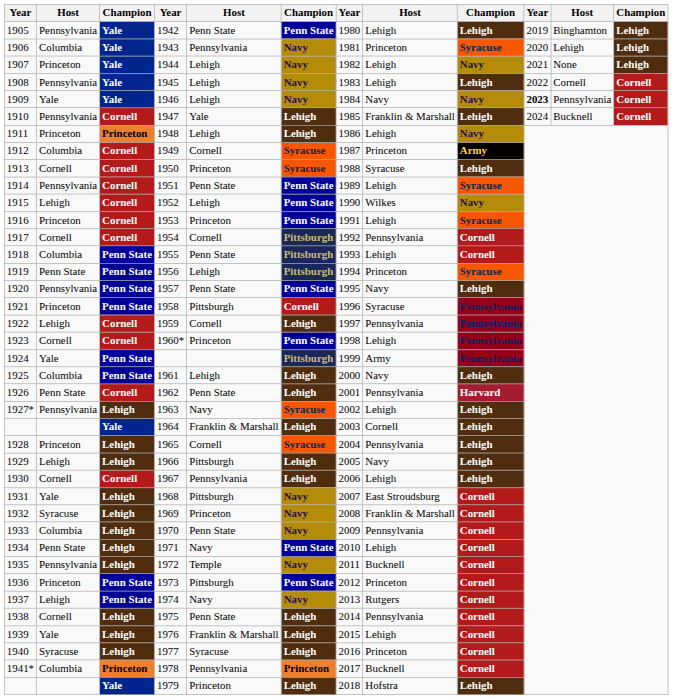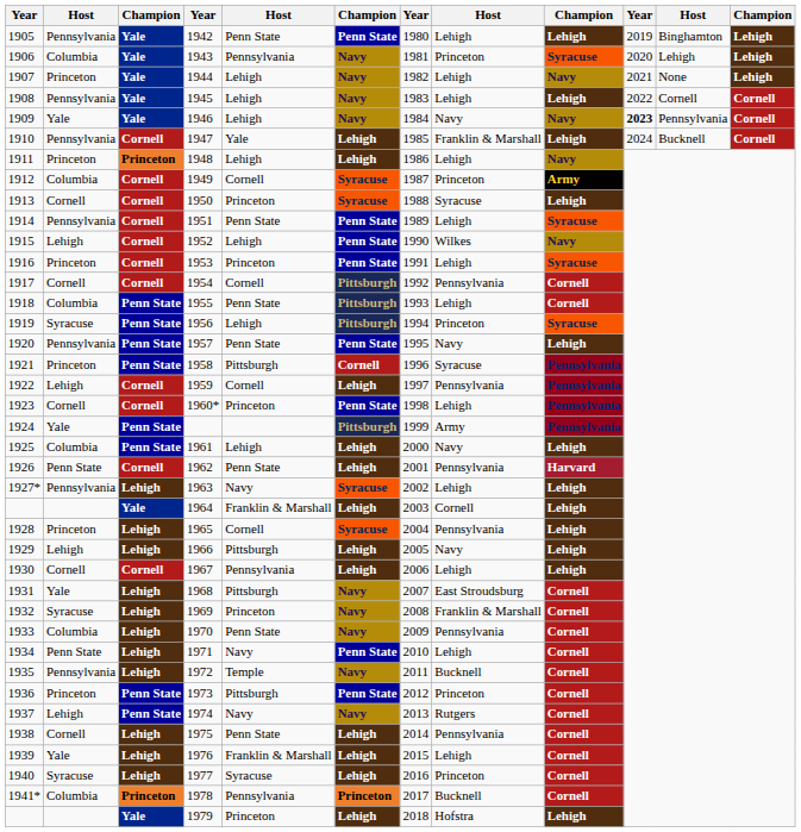 <table class="wikitable">
 <tr>
 <th>Year</th>
 <th>Host</th>
 <th>Champion</th>
 <th>Year</th>
 <th>Host</th>
 <th>Champion</th>
 <th>Year</th>
 <th>Host</th>
 <th>Champion</th>
 <th>Year</th>
 <th>Host</th>
 <th>Champion</th>
 </tr>
 <tr>
 <td>1905</td>
 <td>Pennsylvania</td>
 <td style="background: #00268D; color: white"><strong>Yale</strong></td>
 <td>1942</td>
 <td>Penn State</td>
 <td style="background: #000099; color: white"><strong>Penn State</strong></td>
 <td>1980</td>
 <td>Lehigh</td>
 <td style="background: #502d0e; color: white"><strong>Lehigh</strong></td>
 <td>2019</td>
 <td>Binghamton</td>
 <td style="background: #502d0e; color: white"><strong>Lehigh</strong></td>
 </tr>
 <tr>
 <td>1906</td>
 <td>Columbia</td>
 <td style="background: #00268D; color: white"><strong>Yale</strong></td>
 <td>1943</td>
 <td>Pennsylvania</td>
 <td style="background: #B58C0A; color: #260F54"><strong>Navy</strong></td>
 <td>1981</td>
 <td>Princeton</td>
 <td style="background: #F95602; color: #002654"><strong>Syracuse</strong></td>
 <td>2020</td>
 <td>Lehigh</td>
 <td style="background: #502d0e; color: white"><strong>Lehigh</strong></td>
 </tr>
 <tr>
 <td>1907</td>
 <td>Princeton</td>
 <td style="background: #00268D; color: white"><strong>Yale</strong></td>
 <td>1944</td>
 <td>Lehigh</td>
 <td style="background: #B58C0A; color: #260F54"><strong>Navy</strong></td>
 <td>1982</td>
 <td>Lehigh</td>
 <td style="background: #B58C0A; color: #260F54"><strong>Navy</strong></td>
 <td>2021</td>
 <td>None</td>
 <td style="background: #502d0e; color: white"><strong>Lehigh</strong></td>
 </tr>
 <tr>
 <td>1908</td>
 <td>Pennsylvania</td>
 <td style="background: #00268D; color: white"><strong>Yale</strong></td>
 <td>1945</td>
 <td>Lehigh</td>
 <td style="background: #B58C0A; color: #260F54"><strong>Navy</strong></td>
 <td>1983</td>
 <td>Lehigh</td>
 <td style="background: #502d0e; color: white"><strong>Lehigh</strong></td>
 <td>2022</td>
 <td>Cornell</td>
 <td style="background: #b31b1b; color: white"><strong>Cornell</strong></td>
 </tr>
 <tr>
 <td>1909</td>
 <td>Yale</td>
 <td style="background: #00268D; color: white"><strong>Yale</strong></td>
 <td>1946</td>
 <td>Lehigh</td>
 <td style="background: #B58C0A; color: #260F54"><strong>Navy</strong></td>
 <td>1984</td>
 <td>Navy</td>
 <td style="background: #B58C0A; color: #260F54"><strong>Navy</strong></td>
 <td><strong>2023</strong></td>
 <td>Pennsylvania</td>
 <td style="background: #b31b1b; color: white"><strong>Cornell</strong></td>
 </tr>
 <tr>
 <td>1910</td>
 <td>Pennsylvania</td>
 <td style="background: #b31b1b; color: white"><strong>Cornell</strong></td>
 <td>1947</td>
 <td>Yale</td>
 <td style="background: #502d0e; color: white"><strong>Lehigh</strong></td>
 <td>1985</td>
 <td>Franklin & Marshall</td>
 <td style="background: #502d0e; color: white"><strong>Lehigh</strong></td>
 <td>2024</td>
 <td>Bucknell</td>
 <td style="background: #b31b1b; color: white"><strong>Cornell</strong></td>
 </tr>
 <tr>
 <td>1911</td>
 <td>Princeton</td>
 <td style="background: #EE7F2D"><strong>Princeton</strong></td>
 <td>1948</td>
 <td>Lehigh</td>
 <td style="background: #502d0e; color: white"><strong>Lehigh</strong></td>
 <td>1986</td>
 <td>Lehigh</td>
 <td style="background: #B58C0A; color: #260F54"><strong>Navy</strong></td>
 </tr>
 <tr>
 <td>1912</td>
 <td>Columbia</td>
 <td style="background: #b31b1b; color: white"><strong>Cornell</strong></td>
 <td>1949</td>
 <td>Cornell</td>
 <td style="background: #F95602; color: #002654"><strong>Syracuse</strong></td>
 <td>1987</td>
 <td>Princeton</td>
 <td style="background: #030000; color: #FFD530"><strong>Army</strong></td>
 </tr>
 <tr>
 <td>1913</td>
 <td>Cornell</td>
 <td style="background: #b31b1b; color: white"><strong>Cornell</strong></td>
 <td>1950</td>
 <td>Princeton</td>
 <td style="background: #F95602; color: #002654"><strong>Syracuse</strong></td>
 <td>1988</td>
 <td>Syracuse</td>
 <td style="background: #502d0e; color: white"><strong>Lehigh</strong></td>
 </tr>
 <tr>
 <td>1914</td>
 <td>Pennsylvania</td>
 <td style="background: #b31b1b; color: white"><strong>Cornell</strong></td>
 <td>1951</td>
 <td>Penn State</td>
 <td style="background: #000099; color: white"><strong>Penn State</strong></td>
 <td>1989</td>
 <td>Lehigh</td>
 <td style="background: #F95602; color: #002654"><strong>Syracuse</strong></td>
 </tr>
 <tr>
 <td>1915</td>
 <td>Lehigh</td>
 <td style="background: #b31b1b; color: white"><strong>Cornell</strong></td>
 <td>1952</td>
 <td>Lehigh</td>
 <td style="background: #000099; color: white"><strong>Penn State</strong></td>
 <td>1990</td>
 <td>Wilkes</td>
 <td style="background: #B58C0A; color: #260F54"><strong>Navy</strong></td>
 </tr>
 <tr>
 <td>1916</td>
 <td>Princeton</td>
 <td style="background: #b31b1b; color: white"><strong>Cornell</strong></td>
 <td>1953</td>
 <td>Princeton</td>
 <td style="background: #000099; color: white"><strong>Penn State</strong></td>
 <td>1991</td>
 <td>Lehigh</td>
 <td style="background: #F95602; color: #002654"><strong>Syracuse</strong></td>
 </tr>
 <tr>
 <td>1917</td>
 <td>Cornell</td>
 <td style="background: #b31b1b; color: white"><strong>Cornell</strong></td>
 <td>1954</td>
 <td>Cornell</td>
 <td style="background: #192857; color: #cdb87d"><strong>Pittsburgh</strong></td>
 <td>1992</td>
 <td>Pennsylvania</td>
 <td style="background: #b31b1b; color: white"><strong>Cornell</strong></td>
 </tr>
 <tr>
 <td>1918</td>
 <td>Columbia</td>
 <td style="background: #000099; color: white"><strong>Penn State</strong></td>
 <td>1955</td>
 <td>Penn State</td>
 <td style="background: #192857; color: #cdb87d"><strong>Pittsburgh</strong></td>
 <td>1993</td>
 <td>Lehigh</td>
 <td style="background: #b31b1b; color: white"><strong>Cornell</strong></td>
 </tr>
 <tr>
 <td>1919</td>
-<td>Penn State</td>
+<td>Syracuse</td>
 <td style="background: #000099; color: white"><strong>Penn State</strong></td>
 <td>1956</td>
 <td>Lehigh</td>
 <td style="background: #192857; color: #cdb87d"><strong>Pittsburgh</strong></td>
 <td>1994</td>
 <td>Princeton</td>
 <td style="background: #F95602; color: #002654"><strong>Syracuse</strong></td>
 </tr>
 <tr>
 <td>1920</td>
 <td>Pennsylvania</td>
 <td style="background: #000099; color: white"><strong>Penn State</strong></td>
 <td>1957</td>
 <td>Penn State</td>
 <td style="background: #000099; color: white"><strong>Penn State</strong></td>
 <td>1995</td>
 <td>Navy</td>
 <td style="background: #502d0e; color: white"><strong>Lehigh</strong></td>
 </tr>
 <tr>
 <td>1921</td>
 <td>Princeton</td>
 <td style="background: #000099; color: white"><strong>Penn State</strong></td>
 <td>1958</td>
 <td>Pittsburgh</td>
 <td style="background: #b31b1b; color: white"><strong>Cornell</strong></td>
 <td>1996</td>
 <td>Syracuse</td>
 <td style="background: #95001a; color: #01256e"><strong>Pennsylvania</strong></td>
 </tr>
 <tr>
 <td>1922</td>
 <td>Lehigh</td>
 <td style="background: #b31b1b; color: white"><strong>Cornell</strong></td>
 <td>1959</td>
 <td>Cornell</td>
 <td style="background: #502d0e; color: white"><strong>Lehigh</strong></td>
 <td>1997</td>
 <td>Pennsylvania</td>
 <td style="background: #95001a; color: #01256e"><strong>Pennsylvania</strong></td>
 </tr>
 <tr>
 <td>1923</td>
 <td>Cornell</td>
 <td style="background: #b31b1b; color: white"><strong>Cornell</strong></td>
 <td>1960*</td>
 <td>Princeton</td>
 <td style="background: #000099; color: white"><strong>Penn State</strong></td>
 <td>1998</td>
 <td>Lehigh</td>
 <td style="background: #95001a; color: #01256e"><strong>Pennsylvania</strong></td>
 </tr>
 <tr>
 <td>1924</td>
 <td>Yale</td>
 <td style="background: #000099; color: white"><strong>Penn State</strong></td>
 <td></td>
 <td></td>
 <td style="background: #192857; color: #cdb87d"><strong>Pittsburgh</strong></td>
 <td>1999</td>
 <td>Army</td>
 <td style="background: #95001a; color: #01256e"><strong>Pennsylvania</strong></td>
 </tr>
 <tr>
 <td>1925</td>
 <td>Columbia</td>
 <td style="background: #000099; color: white"><strong>Penn State</strong></td>
 <td>1961</td>
 <td>Lehigh</td>
 <td style="background: #502d0e; color: white"><strong>Lehigh</strong></td>
 <td>2000</td>
 <td>Navy</td>
 <td style="background: #502d0e; color: white"><strong>Lehigh</strong></td>
 </tr>
 <tr>
 <td>1926</td>
 <td>Penn State</td>
 <td style="background: #b31b1b; color: white"><strong>Cornell</strong></td>
 <td>1962</td>
 <td>Penn State</td>
 <td style="background: #502d0e; color: white"><strong>Lehigh</strong></td>
 <td>2001</td>
 <td>Pennsylvania</td>
 <td style="background: #A51C30; color: white"><strong>Harvard</strong></td>
 </tr>
 <tr>
 <td>1927*</td>
 <td>Pennsylvania</td>
 <td style="background: #502d0e; color: white"><strong>Lehigh</strong></td>
 <td>1963</td>
 <td>Navy</td>
 <td style="background: #F95602; color: #002654"><strong>Syracuse</strong></td>
 <td>2002</td>
 <td>Lehigh</td>
 <td style="background: #502d0e; color: white"><strong>Lehigh</strong></td>
 </tr>
 <tr>
 <td></td>
 <td></td>
 <td style="background: #00268D; color: white"><strong>Yale</strong></td>
 <td>1964</td>
 <td>Franklin & Marshall</td>
 <td style="background: #502d0e; color: white"><strong>Lehigh</strong></td>
 <td>2003</td>
 <td>Cornell</td>
 <td style="background: #502d0e; color: white"><strong>Lehigh</strong></td>
 </tr>
 <tr>
 <td>1928</td>
 <td>Princeton</td>
 <td style="background: #502d0e; color: white"><strong>Lehigh</strong></td>
 <td>1965</td>
 <td>Cornell</td>
 <td style="background: #F95602; color: #002654"><strong>Syracuse</strong></td>
 <td>2004</td>
 <td>Pennsylvania</td>
 <td style="background: #502d0e; color: white"><strong>Lehigh</strong></td>
 </tr>
 <tr>
 <td>1929</td>
 <td>Lehigh</td>
 <td style="background: #502d0e; color: white"><strong>Lehigh</strong></td>
 <td>1966</td>
 <td>Pittsburgh</td>
 <td style="background: #502d0e; color: white"><strong>Lehigh</strong></td>
 <td>2005</td>
 <td>Navy</td>
 <td style="background: #502d0e; color: white"><strong>Lehigh</strong></td>
 </tr>
 <tr>
 <td>1930</td>
 <td>Cornell</td>
 <td style="background: #b31b1b; color: white"><strong>Cornell</strong></td>
 <td>1967</td>
 <td>Pennsylvania</td>
 <td style="background: #502d0e; color: white"><strong>Lehigh</strong></td>
 <td>2006</td>
 <td>Lehigh</td>
 <td style="background: #502d0e; color: white"><strong>Lehigh</strong></td>
 </tr>
 <tr>
 <td>1931</td>
 <td>Yale</td>
 <td style="background: #502d0e; color: white"><strong>Lehigh</strong></td>
 <td>1968</td>
 <td>Pittsburgh</td>
 <td style="background: #B58C0A; color: #260F54"><strong>Navy</strong></td>
 <td>2007</td>
 <td>East Stroudsburg</td>
 <td style="background: #b31b1b; color: white"><strong>Cornell</strong></td>
 </tr>
 <tr>
 <td>1932</td>
 <td>Syracuse</td>
 <td style="background: #502d0e; color: white"><strong>Lehigh</strong></td>
 <td>1969</td>
 <td>Princeton</td>
 <td style="background: #B58C0A; color: #260F54"><strong>Navy</strong></td>
 <td>2008</td>
 <td>Franklin & Marshall</td>
 <td style="background: #b31b1b; color: white"><strong>Cornell</strong></td>
 </tr>
 <tr>
 <td>1933</td>
 <td>Columbia</td>
 <td style="background: #502d0e; color: white"><strong>Lehigh</strong></td>
 <td>1970</td>
 <td>Penn State</td>
 <td style="background: #B58C0A; color: #260F54"><strong>Navy</strong></td>
 <td>2009</td>
 <td>Pennsylvania</td>
 <td style="background:  #b31b1b; color: white"><strong>Cornell</strong></td>
 </tr>
 <tr>
 <td>1934</td>
 <td>Penn State</td>
 <td style="background: #502d0e; color: white"><strong>Lehigh</strong></td>
 <td>1971</td>
 <td>Navy</td>
 <td style="background: #000099; color: white"><strong>Penn State</strong></td>
 <td>2010</td>
 <td>Lehigh</td>
 <td style="background:  #b31b1b; color: white"><strong>Cornell</strong></td>
 </tr>
 <tr>
 <td>1935</td>
 <td>Pennsylvania</td>
 <td style="background: #502d0e; color: white"><strong>Lehigh</strong></td>
 <td>1972</td>
 <td>Temple</td>
 <td style="background: #B58C0A; color: #260F54"><strong>Navy</strong></td>
 <td>2011</td>
 <td>Bucknell</td>
 <td style="background:  #b31b1b; color: white"><strong>Cornell</strong></td>
 </tr>
 <tr>
 <td>1936</td>
 <td>Princeton</td>
 <td style="background: #000099; color: white"><strong>Penn State</strong></td>
 <td>1973</td>
 <td>Pittsburgh</td>
 <td style="background: #000099; color: white"><strong>Penn State</strong></td>
 <td>2012</td>
 <td>Princeton</td>
 <td style="background:  #b31b1b; color: white"><strong>Cornell</strong></td>
 </tr>
 <tr>
 <td>1937</td>
 <td>Lehigh</td>
 <td style="background: #000099; color: white"><strong>Penn State</strong></td>
 <td>1974</td>
 <td>Navy</td>
 <td style="background: #B58C0A; color: #260F54"><strong>Navy</strong></td>
 <td>2013</td>
 <td>Rutgers</td>
 <td style="background:  #b31b1b; color: white"><strong>Cornell</strong></td>
 </tr>
 <tr>
 <td>1938</td>
 <td>Cornell</td>
 <td style="background: #502d0e; color: white"><strong>Lehigh</strong></td>
 <td>1975</td>
 <td>Penn State</td>
 <td style="background: #502d0e; color: white"><strong>Lehigh</strong></td>
 <td>2014</td>
 <td>Pennsylvania</td>
 <td style="background:  #b31b1b; color: white"><strong>Cornell</strong></td>
 </tr>
 <tr>
 <td>1939</td>
 <td>Yale</td>
 <td style="background: #502d0e; color: white"><strong>Lehigh</strong></td>
 <td>1976</td>
 <td>Franklin & Marshall</td>
 <td style="background: #502d0e; color: white"><strong>Lehigh</strong></td>
 <td>2015</td>
 <td>Lehigh</td>
 <td style="background:  #b31b1b; color: white"><strong>Cornell</strong></td>
 </tr>
 <tr>
 <td>1940</td>
 <td>Syracuse</td>
 <td style="background: #502d0e; color: white"><strong>Lehigh</strong></td>
 <td>1977</td>
 <td>Syracuse</td>
 <td style="background: #502d0e; color: white"><strong>Lehigh</strong></td>
 <td>2016</td>
 <td>Princeton</td>
 <td style="background:  #b31b1b; color: white"><strong>Cornell</strong></td>
 </tr>
 <tr>
 <td>1941*</td>
 <td>Columbia</td>
 <td style="background: #EE7F2D"><strong>Princeton</strong></td>
 <td>1978</td>
 <td>Pennsylvania</td>
 <td style="background: #EE7F2D"><strong>Princeton</strong></td>
 <td>2017</td>
 <td>Bucknell</td>
 <td style="background:  #b31b1b; color: white"><strong>Cornell</strong></td>
 </tr>
 <tr>
 <td></td>
 <td></td>
 <td style="background: #00268D; color: white"><strong>Yale</strong></td>
 <td>1979</td>
 <td>Princeton</td>
 <td style="background: #502d0e; color: white"><strong>Lehigh</strong></td>
 <td>2018</td>
 <td>Hofstra</td>
 <td style="background: #502d0e; color: white"><strong>Lehigh</strong></td>
 </tr>
 </table>
